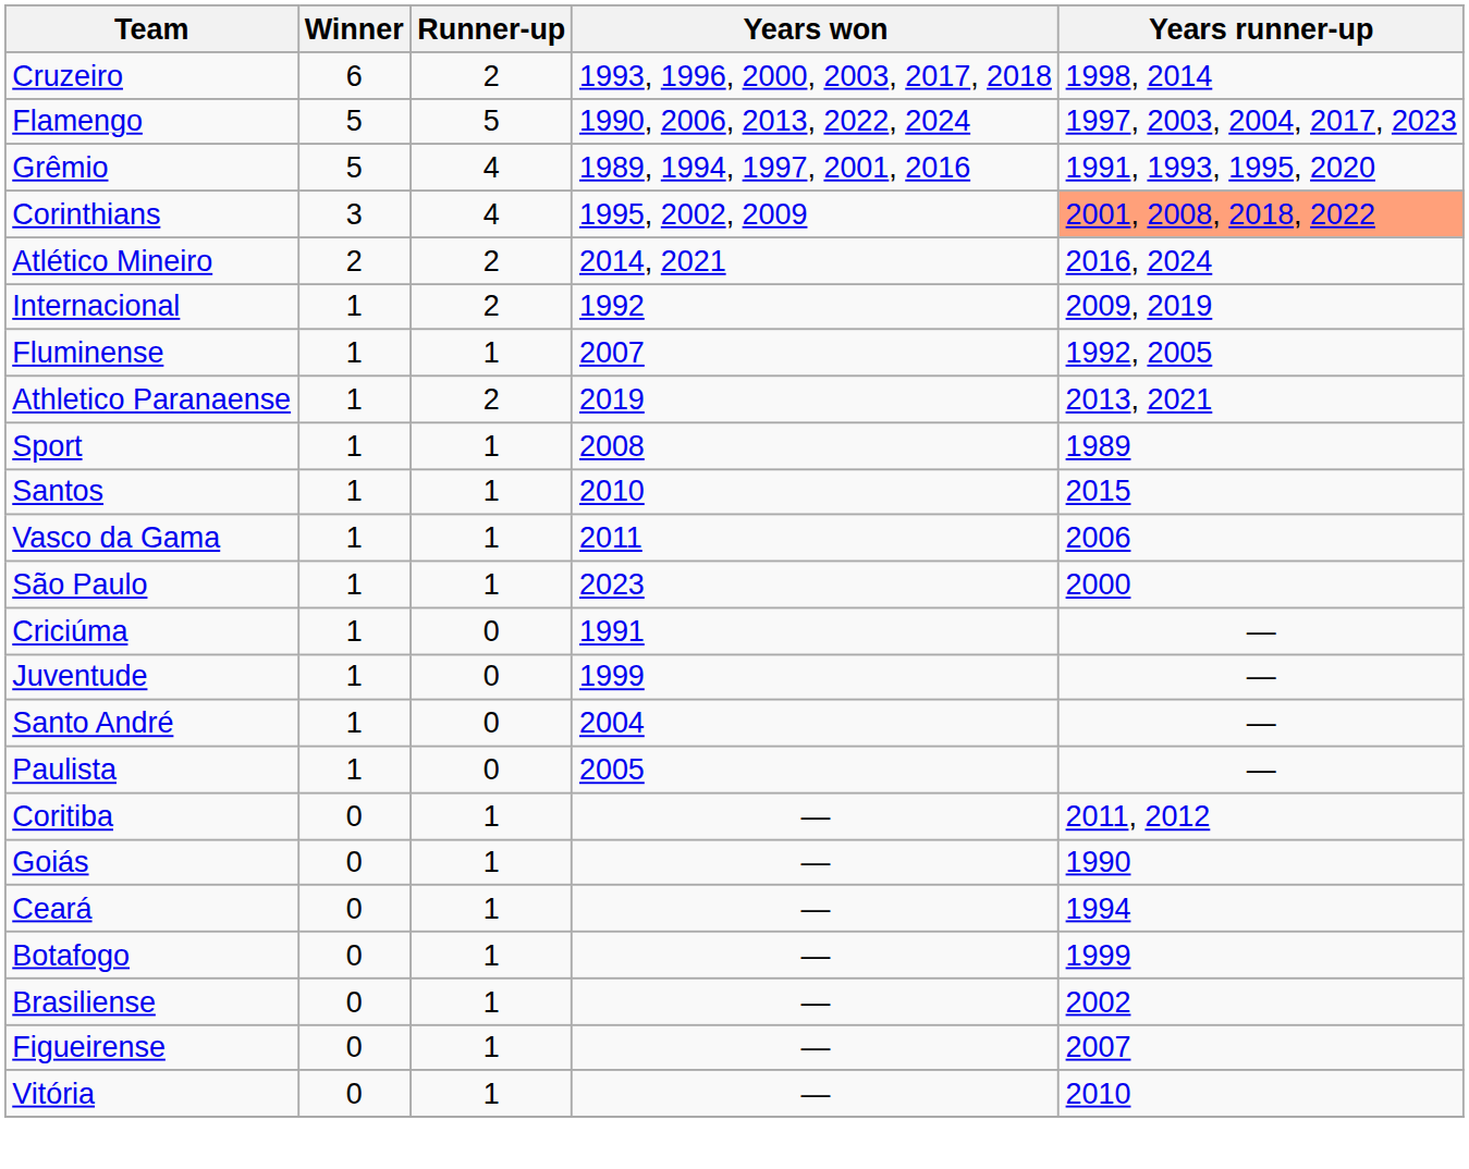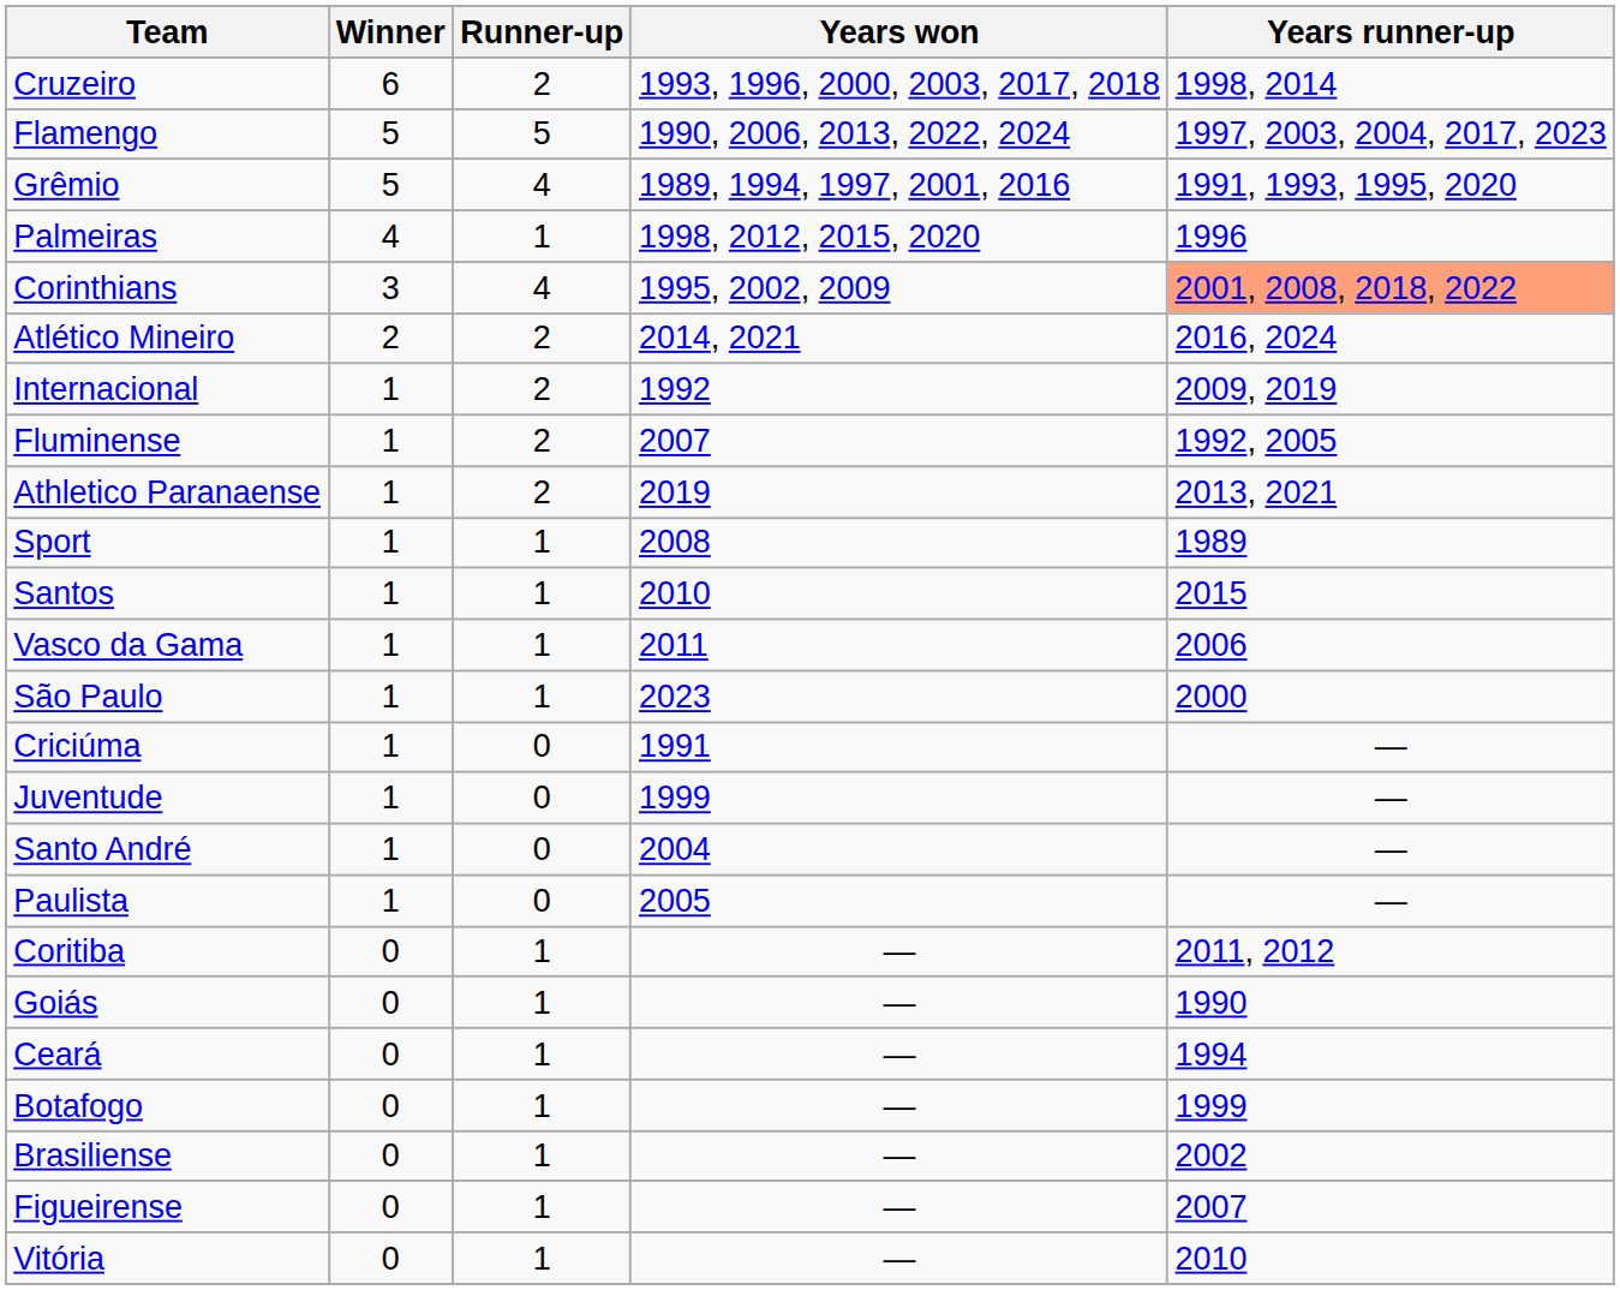 <table class="wikitable sortable" style="font-size: 90%">
 <tr>
 <th>Team</th>
 <th>Winner</th>
 <th>Runner-up</th>
 <th class="unsortable">Years won</th>
 <th class="unsortable">Years runner-up</th>
 </tr>
 <tr>
 <td> <a href='#'>Cruzeiro</a></td>
 <td align=center>6</td>
 <td align=center>2</td>
 <td><a href='#'>1993</a>, <a href='#'>1996</a>, <a href='#'>2000</a>, <a href='#'>2003</a>, <a href='#'>2017</a>, <a href='#'>2018</a></td>
 <td><a href='#'>1998</a>, <a href='#'>2014</a></td>
 </tr>
 <tr>
 <td> <a href='#'>Flamengo</a></td>
 <td align=center>5</td>
 <td align=center>5</td>
 <td><a href='#'>1990</a>, <a href='#'>2006</a>, <a href='#'>2013</a>, <a href='#'>2022</a>, <a href='#'>2024</a></td>
 <td><a href='#'>1997</a>, <a href='#'>2003</a>, <a href='#'>2004</a>, <a href='#'>2017</a>, <a href='#'>2023</a></td>
 </tr>
 <tr>
 <td> <a href='#'>Grêmio</a></td>
 <td align=center>5</td>
 <td align=center>4</td>
 <td><a href='#'>1989</a>, <a href='#'>1994</a>, <a href='#'>1997</a>, <a href='#'>2001</a>, <a href='#'>2016</a></td>
 <td><a href='#'>1991</a>, <a href='#'>1993</a>, <a href='#'>1995</a>, <a href='#'>2020</a></td>
 </tr>
 <tr>
+<td> <a href='#'>Palmeiras</a></td>
+<td align=center>4</td>
+<td align=center>1</td>
+<td><a href='#'>1998</a>, <a href='#'>2012</a>, <a href='#'>2015</a>, <a href='#'>2020</a></td>
+<td><a href='#'>1996</a></td>
+</tr>
+<tr>
 <td> <a href='#'>Corinthians</a></td>
 <td align=center>3</td>
 <td align=center>4</td>
 <td><a href='#'>1995</a>, <a href='#'>2002</a>, <a href='#'>2009</a></td>
 <td style="background: lightsalmon;"><a href='#'>2001</a>, <a href='#'>2008</a>, <a href='#'>2018</a>, <a href='#'>2022</a></td>
 </tr>
 <tr>
 <td> <a href='#'>Atlético Mineiro</a></td>
 <td align=center>2</td>
 <td align=center>2</td>
 <td><a href='#'>2014</a>, <a href='#'>2021</a></td>
 <td><a href='#'>2016</a>, <a href='#'>2024</a></td>
 </tr>
 <tr>
 <td> <a href='#'>Internacional</a></td>
 <td align=center>1</td>
 <td align=center>2</td>
 <td><a href='#'>1992</a></td>
 <td><a href='#'>2009</a>, <a href='#'>2019</a></td>
 </tr>
 <tr>
 <td> <a href='#'>Fluminense</a></td>
 <td align=center>1</td>
-<td align=center>1</td>
+<td align=center>2</td>
 <td><a href='#'>2007</a></td>
 <td><a href='#'>1992</a>, <a href='#'>2005</a></td>
 </tr>
 <tr>
 <td> <a href='#'>Athletico Paranaense</a></td>
 <td align=center>1</td>
 <td align=center>2</td>
 <td><a href='#'>2019</a></td>
 <td><a href='#'>2013</a>, <a href='#'>2021</a></td>
 </tr>
 <tr>
 <td> <a href='#'>Sport</a></td>
 <td align=center>1</td>
 <td align=center>1</td>
 <td><a href='#'>2008</a></td>
 <td><a href='#'>1989</a></td>
 </tr>
 <tr>
 <td> <a href='#'>Santos</a></td>
 <td align=center>1</td>
 <td align=center>1</td>
 <td><a href='#'>2010</a></td>
 <td><a href='#'>2015</a></td>
 </tr>
 <tr>
 <td> <a href='#'>Vasco da Gama</a></td>
 <td align=center>1</td>
 <td align=center>1</td>
 <td><a href='#'>2011</a></td>
 <td><a href='#'>2006</a></td>
 </tr>
 <tr>
 <td> <a href='#'>São Paulo</a></td>
 <td align=center>1</td>
 <td align=center>1</td>
 <td><a href='#'>2023</a></td>
 <td><a href='#'>2000</a></td>
 </tr>
 <tr>
 <td> <a href='#'>Criciúma</a></td>
 <td align=center>1</td>
 <td align=center>0</td>
 <td><a href='#'>1991</a></td>
 <td align=center>—</td>
 </tr>
 <tr>
 <td> <a href='#'>Juventude</a></td>
 <td align=center>1</td>
 <td align=center>0</td>
 <td><a href='#'>1999</a></td>
 <td align=center>—</td>
 </tr>
 <tr>
 <td> <a href='#'>Santo André</a></td>
 <td align=center>1</td>
 <td align=center>0</td>
 <td><a href='#'>2004</a></td>
 <td align=center>—</td>
 </tr>
 <tr>
 <td> <a href='#'>Paulista</a></td>
 <td align=center>1</td>
 <td align=center>0</td>
 <td><a href='#'>2005</a></td>
 <td align=center>—</td>
 </tr>
 <tr>
 <td> <a href='#'>Coritiba</a></td>
 <td align=center>0</td>
 <td align=center>1</td>
 <td align=center>—</td>
 <td><a href='#'>2011</a>, <a href='#'>2012</a></td>
 </tr>
 <tr>
 <td> <a href='#'>Goiás</a></td>
 <td align=center>0</td>
 <td align=center>1</td>
 <td align=center>—</td>
 <td><a href='#'>1990</a></td>
 </tr>
 <tr>
 <td> <a href='#'>Ceará</a></td>
 <td align=center>0</td>
 <td align=center>1</td>
 <td align=center>—</td>
 <td><a href='#'>1994</a></td>
 </tr>
 <tr>
 <td> <a href='#'>Botafogo</a></td>
 <td align=center>0</td>
 <td align=center>1</td>
 <td align=center>—</td>
 <td><a href='#'>1999</a></td>
 </tr>
 <tr>
 <td> <a href='#'>Brasiliense</a></td>
 <td align=center>0</td>
 <td align=center>1</td>
 <td align=center>—</td>
 <td><a href='#'>2002</a></td>
 </tr>
 <tr>
 <td> <a href='#'>Figueirense</a></td>
 <td align=center>0</td>
 <td align=center>1</td>
 <td align=center>—</td>
 <td><a href='#'>2007</a></td>
 </tr>
 <tr>
 <td> <a href='#'>Vitória</a></td>
 <td align=center>0</td>
 <td align=center>1</td>
 <td align=center>—</td>
 <td><a href='#'>2010</a></td>
 </tr>
 <tr>
 </tr>
 </table>
